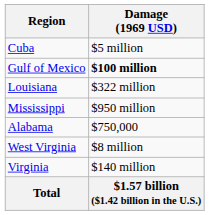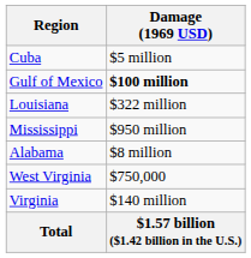 <table class="wikitable" style="float:right; clear: right; margin:0 0 0.5em 1em;">
 <tr>
 <th>Region</th>
 <th>Damage<br>(1969 <a href='#'>USD</a>)</th>
 </tr>
 <tr>
 <td><a href='#'>Cuba</a></td>
 <td>$5 million</td>
 </tr>
 <tr>
 <td><a href='#'>Gulf of Mexico</a></td>
 <td><strong>$100 million</strong></td>
 </tr>
 <tr>
 <td><a href='#'>Louisiana</a></td>
 <td>$322 million</td>
 </tr>
 <tr>
 <td><a href='#'>Mississippi</a></td>
 <td>$950 million</td>
 </tr>
 <tr>
 <td><a href='#'>Alabama</a></td>
-<td>$750,000</td>
+<td>$8 million</td>
 </tr>
 <tr>
 <td><a href='#'>West Virginia</a></td>
-<td>$8 million</td>
+<td>$750,000</td>
 </tr>
 <tr>
 <td><a href='#'>Virginia</a></td>
 <td>$140 million</td>
 </tr>
 <tr>
 <th>Total</th>
 <th>$1.57 billion<br><small>($1.42 billion in the U.S.)</small></th>
 </tr>
 </table>
